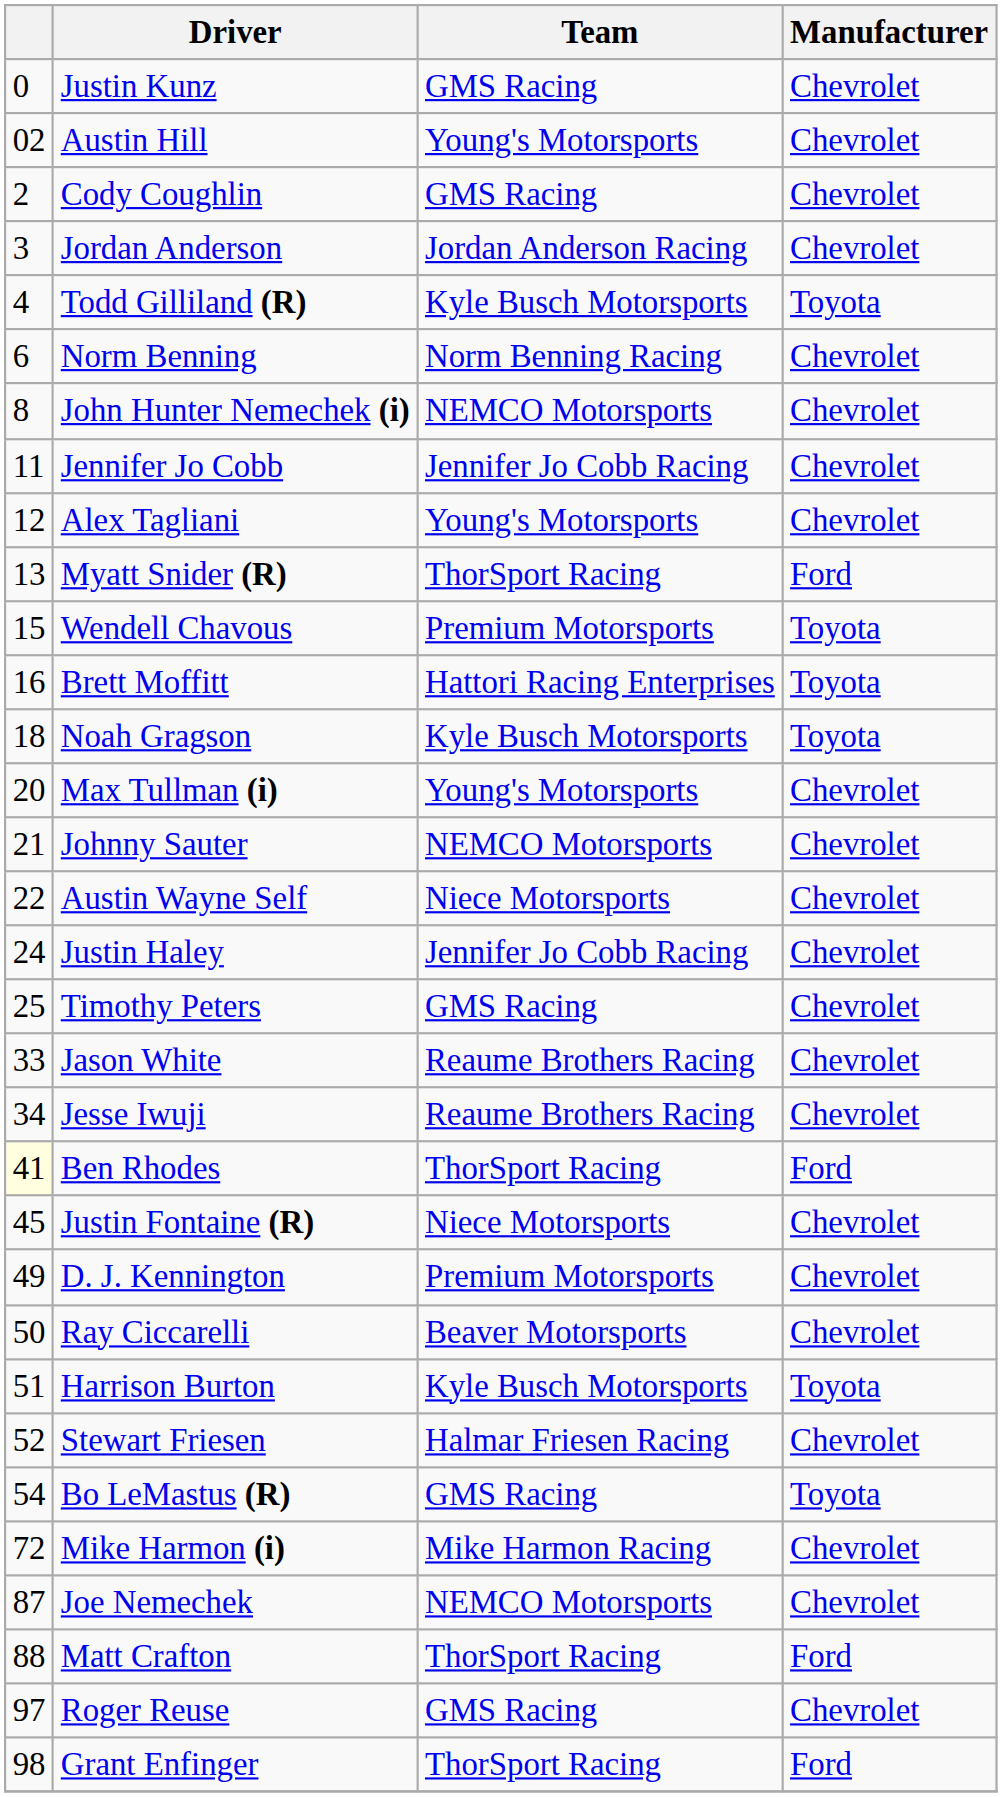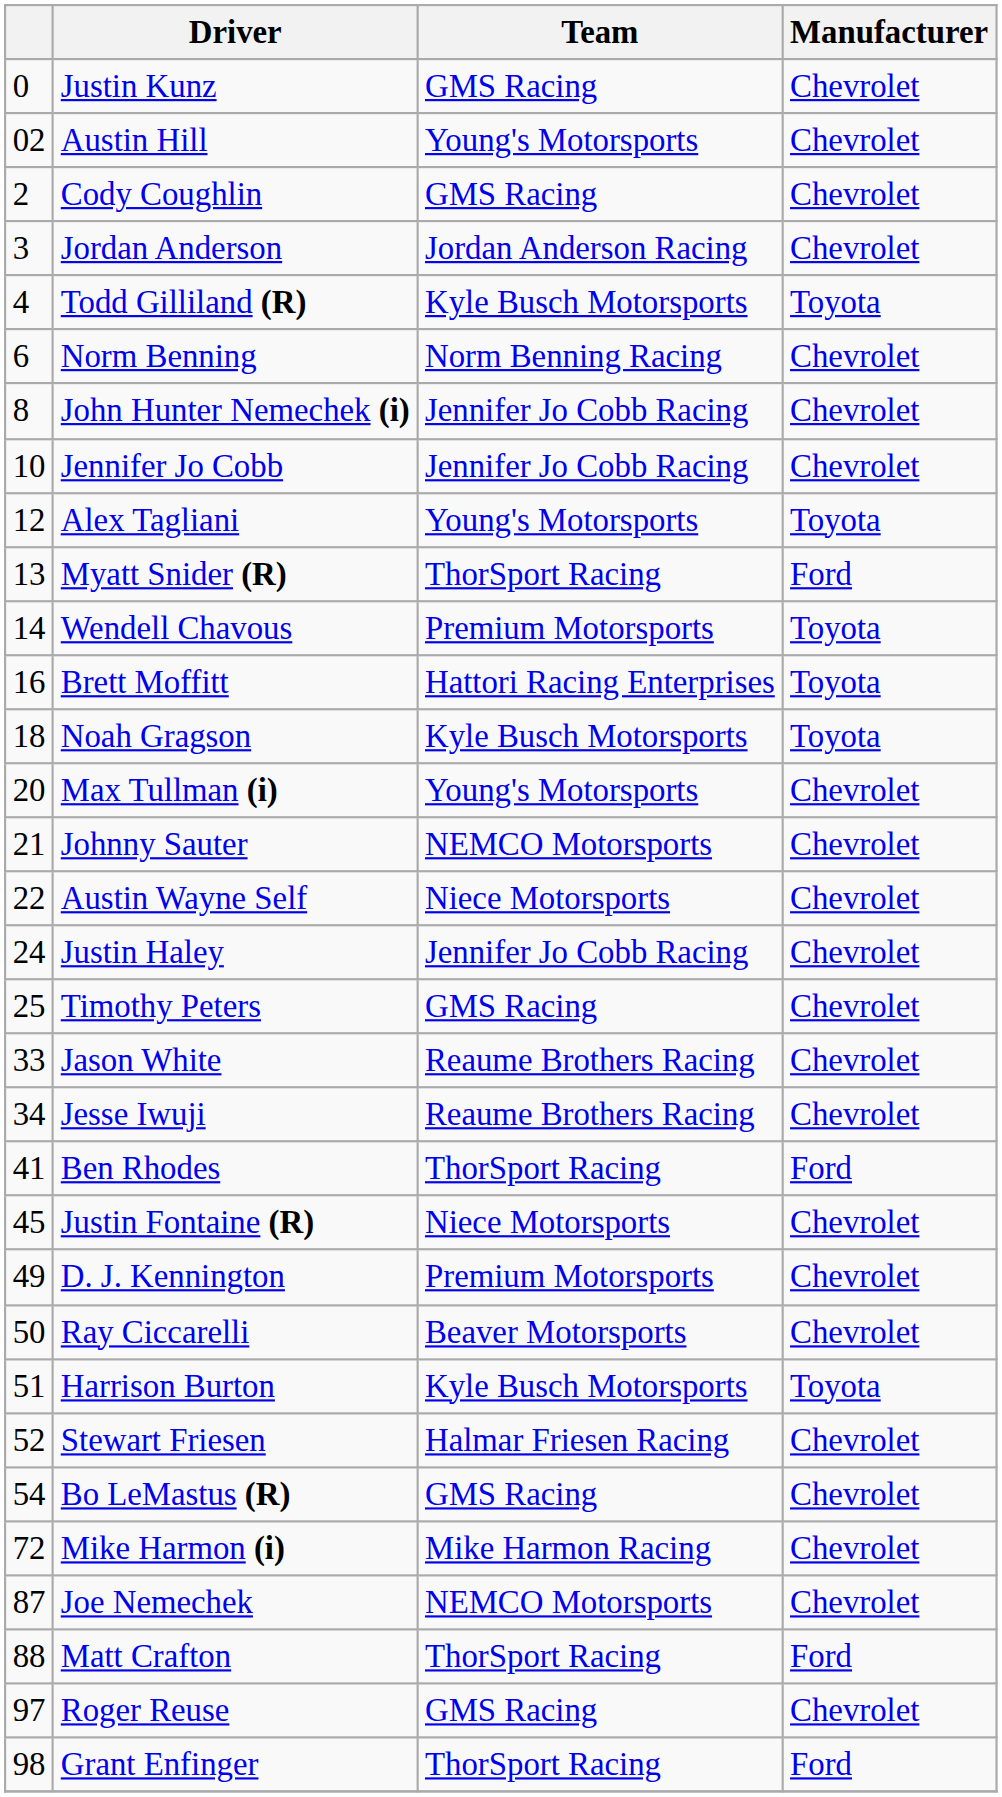 <table class="wikitable" style="font-size:95%">
 <tr>
 <th></th>
 <th>Driver</th>
 <th>Team</th>
 <th>Manufacturer</th>
 </tr>
 <tr>
 <td>0</td>
 <td><a href='#'>Justin Kunz</a></td>
 <td><a href='#'>GMS Racing</a></td>
 <td><a href='#'>Chevrolet</a></td>
 </tr>
 <tr>
 <td>02</td>
 <td><a href='#'>Austin Hill</a></td>
 <td><a href='#'>Young's Motorsports</a></td>
 <td><a href='#'>Chevrolet</a></td>
 </tr>
 <tr>
 <td>2</td>
 <td><a href='#'>Cody Coughlin</a></td>
 <td><a href='#'>GMS Racing</a></td>
 <td><a href='#'>Chevrolet</a></td>
 </tr>
 <tr>
 <td>3</td>
 <td><a href='#'>Jordan Anderson</a></td>
 <td><a href='#'>Jordan Anderson Racing</a></td>
 <td><a href='#'>Chevrolet</a></td>
 </tr>
 <tr>
 <td>4</td>
 <td><a href='#'>Todd Gilliland</a> <strong>(R)</strong></td>
 <td><a href='#'>Kyle Busch Motorsports</a></td>
 <td><a href='#'>Toyota</a></td>
 </tr>
 <tr>
 <td>6</td>
 <td><a href='#'>Norm Benning</a></td>
 <td><a href='#'>Norm Benning Racing</a></td>
 <td><a href='#'>Chevrolet</a></td>
 </tr>
 <tr>
 <td>8</td>
 <td><a href='#'>John Hunter Nemechek</a> <strong>(i)</strong></td>
-<td><a href='#'>NEMCO Motorsports</a></td>
+<td><a href='#'>Jennifer Jo Cobb Racing</a></td>
 <td><a href='#'>Chevrolet</a></td>
 </tr>
 <tr>
-<td>11</td>
+<td>10</td>
 <td><a href='#'>Jennifer Jo Cobb</a></td>
 <td><a href='#'>Jennifer Jo Cobb Racing</a></td>
 <td><a href='#'>Chevrolet</a></td>
 </tr>
 <tr>
 <td>12</td>
 <td><a href='#'>Alex Tagliani</a></td>
 <td><a href='#'>Young's Motorsports</a></td>
-<td><a href='#'>Chevrolet</a></td>
+<td><a href='#'>Toyota</a></td>
 </tr>
 <tr>
 <td>13</td>
 <td><a href='#'>Myatt Snider</a> <strong>(R)</strong></td>
 <td><a href='#'>ThorSport Racing</a></td>
 <td><a href='#'>Ford</a></td>
 </tr>
 <tr>
-<td>15</td>
+<td>14</td>
 <td><a href='#'>Wendell Chavous</a></td>
 <td><a href='#'>Premium Motorsports</a></td>
 <td><a href='#'>Toyota</a></td>
 </tr>
 <tr>
 <td>16</td>
 <td><a href='#'>Brett Moffitt</a></td>
 <td><a href='#'>Hattori Racing Enterprises</a></td>
 <td><a href='#'>Toyota</a></td>
 </tr>
 <tr>
 <td>18</td>
 <td><a href='#'>Noah Gragson</a></td>
 <td><a href='#'>Kyle Busch Motorsports</a></td>
 <td><a href='#'>Toyota</a></td>
 </tr>
 <tr>
 <td>20</td>
 <td><a href='#'>Max Tullman</a> <strong>(i)</strong></td>
 <td><a href='#'>Young's Motorsports</a></td>
 <td><a href='#'>Chevrolet</a></td>
 </tr>
 <tr>
 <td>21</td>
 <td><a href='#'>Johnny Sauter</a></td>
 <td><a href='#'>NEMCO Motorsports</a></td>
 <td><a href='#'>Chevrolet</a></td>
 </tr>
 <tr>
 <td>22</td>
 <td><a href='#'>Austin Wayne Self</a></td>
 <td><a href='#'>Niece Motorsports</a></td>
 <td><a href='#'>Chevrolet</a></td>
 </tr>
 <tr>
 <td>24</td>
 <td><a href='#'>Justin Haley</a></td>
 <td><a href='#'>Jennifer Jo Cobb Racing</a></td>
 <td><a href='#'>Chevrolet</a></td>
 </tr>
 <tr>
 <td>25</td>
 <td><a href='#'>Timothy Peters</a></td>
 <td><a href='#'>GMS Racing</a></td>
 <td><a href='#'>Chevrolet</a></td>
 </tr>
 <tr>
 <td>33</td>
 <td><a href='#'>Jason White</a></td>
 <td><a href='#'>Reaume Brothers Racing</a></td>
 <td><a href='#'>Chevrolet</a></td>
 </tr>
 <tr>
 <td>34</td>
 <td><a href='#'>Jesse Iwuji</a></td>
 <td><a href='#'>Reaume Brothers Racing</a></td>
 <td><a href='#'>Chevrolet</a></td>
 </tr>
 <tr>
-<td style="background: lightyellow;">41</td>
+<td>41</td>
 <td><a href='#'>Ben Rhodes</a></td>
 <td><a href='#'>ThorSport Racing</a></td>
 <td><a href='#'>Ford</a></td>
 </tr>
 <tr>
 <td>45</td>
 <td><a href='#'>Justin Fontaine</a> <strong>(R)</strong></td>
 <td><a href='#'>Niece Motorsports</a></td>
 <td><a href='#'>Chevrolet</a></td>
 </tr>
 <tr>
 <td>49</td>
 <td><a href='#'>D. J. Kennington</a></td>
 <td><a href='#'>Premium Motorsports</a></td>
 <td><a href='#'>Chevrolet</a></td>
 </tr>
 <tr>
 <td>50</td>
 <td><a href='#'>Ray Ciccarelli</a></td>
 <td><a href='#'>Beaver Motorsports</a></td>
 <td><a href='#'>Chevrolet</a></td>
 </tr>
 <tr>
 <td>51</td>
 <td><a href='#'>Harrison Burton</a></td>
 <td><a href='#'>Kyle Busch Motorsports</a></td>
 <td><a href='#'>Toyota</a></td>
 </tr>
 <tr>
 <td>52</td>
 <td><a href='#'>Stewart Friesen</a></td>
 <td><a href='#'>Halmar Friesen Racing</a></td>
 <td><a href='#'>Chevrolet</a></td>
 </tr>
 <tr>
 <td>54</td>
 <td><a href='#'>Bo LeMastus</a> <strong>(R)</strong></td>
 <td><a href='#'>GMS Racing</a></td>
-<td><a href='#'>Toyota</a></td>
+<td><a href='#'>Chevrolet</a></td>
 </tr>
 <tr>
 <td>72</td>
 <td><a href='#'>Mike Harmon</a> <strong>(i)</strong></td>
 <td><a href='#'>Mike Harmon Racing</a></td>
 <td><a href='#'>Chevrolet</a></td>
 </tr>
 <tr>
 <td>87</td>
 <td><a href='#'>Joe Nemechek</a></td>
 <td><a href='#'>NEMCO Motorsports</a></td>
 <td><a href='#'>Chevrolet</a></td>
 </tr>
 <tr>
 <td>88</td>
 <td><a href='#'>Matt Crafton</a></td>
 <td><a href='#'>ThorSport Racing</a></td>
 <td><a href='#'>Ford</a></td>
 </tr>
 <tr>
 <td>97</td>
 <td><a href='#'>Roger Reuse</a></td>
 <td><a href='#'>GMS Racing</a></td>
 <td><a href='#'>Chevrolet</a></td>
 </tr>
 <tr>
 <td>98</td>
 <td><a href='#'>Grant Enfinger</a></td>
 <td><a href='#'>ThorSport Racing</a></td>
 <td><a href='#'>Ford</a></td>
 </tr>
 <tr>
 </tr>
 </table>
